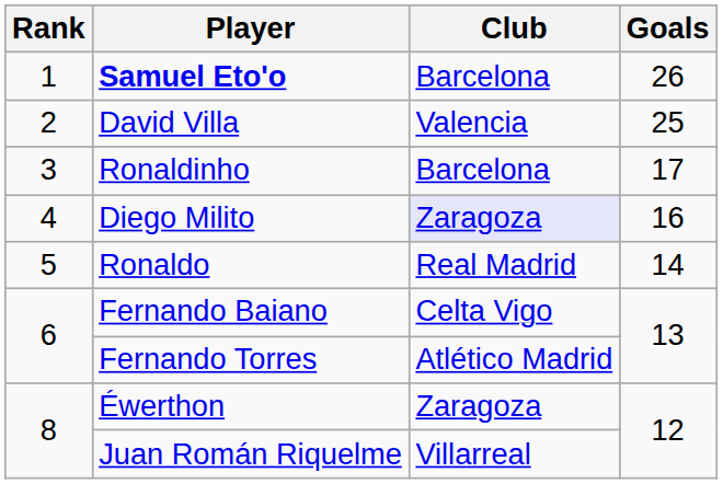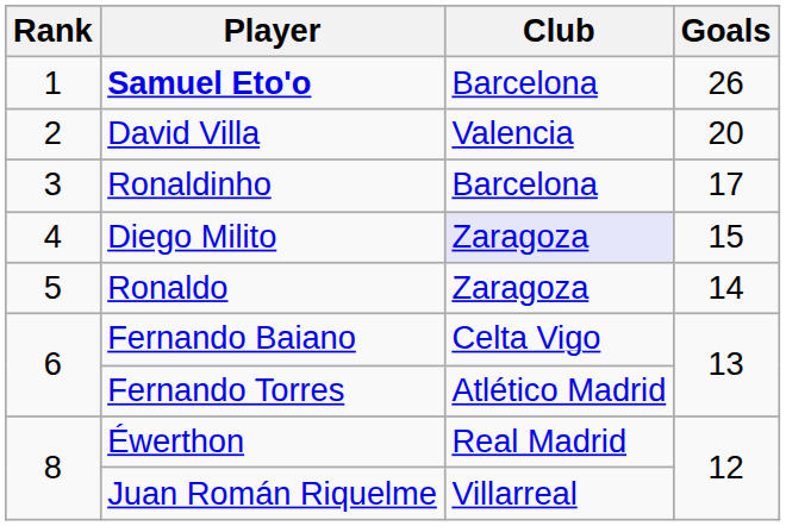 <table class="wikitable">
 <tr>
 <th>Rank</th>
 <th>Player</th>
 <th>Club</th>
 <th>Goals</th>
 </tr>
 <tr>
 <td style="text-align:center">1</td>
 <td> <strong><a href='#'>Samuel Eto'o</a></strong></td>
 <td><a href='#'>Barcelona</a></td>
 <td style="text-align:center">26</td>
 </tr>
 <tr>
 <td style="text-align:center">2</td>
 <td> <a href='#'>David Villa</a></td>
 <td><a href='#'>Valencia</a></td>
-<td style="text-align:center">25</td>
+<td style="text-align:center">20</td>
 </tr>
 <tr>
 <td style="text-align:center">3</td>
 <td> <a href='#'>Ronaldinho</a></td>
 <td><a href='#'>Barcelona</a></td>
 <td style="text-align:center">17</td>
 </tr>
 <tr>
 <td style="text-align:center">4</td>
 <td> <a href='#'>Diego Milito</a></td>
 <td style="background: lavender;"><a href='#'>Zaragoza</a></td>
-<td style="text-align:center">16</td>
+<td style="text-align:center">15</td>
 </tr>
 <tr>
 <td style="text-align:center">5</td>
 <td> <a href='#'>Ronaldo</a></td>
-<td><a href='#'>Real Madrid</a></td>
+<td><a href='#'>Zaragoza</a></td>
 <td style="text-align:center">14</td>
 </tr>
 <tr>
 <td rowspan="2" style="text-align:center">6</td>
 <td> <a href='#'>Fernando Baiano</a></td>
 <td><a href='#'>Celta Vigo</a></td>
 <td rowspan="2" style="text-align:center">13</td>
 </tr>
 <tr>
 <td> <a href='#'>Fernando Torres</a></td>
 <td><a href='#'>Atlético Madrid</a></td>
 </tr>
 <tr>
 <td rowspan="2" style="text-align:center">8</td>
 <td> <a href='#'>Éwerthon</a></td>
-<td><a href='#'>Zaragoza</a></td>
+<td><a href='#'>Real Madrid</a></td>
 <td rowspan="2" style="text-align:center">12</td>
 </tr>
 <tr>
 <td> <a href='#'>Juan Román Riquelme</a></td>
 <td><a href='#'>Villarreal</a></td>
 </tr>
 </table>
